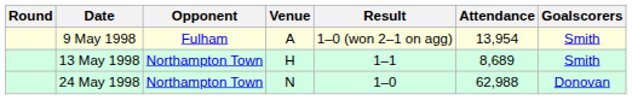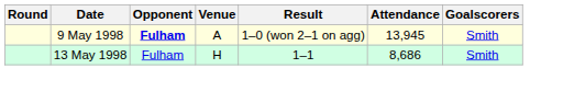 <table class="wikitable sortable" style="text-align:center">
 <tr>
 <th>Round</th>
 <th>Date</th>
 <th>Opponent</th>
 <th>Venue</th>
 <th>Result</th>
 <th>Attendance</th>
 <th>Goalscorers</th>
 </tr>
 <tr style="background-color: #ffffdd;">
 <td></td>
 <td>9 May 1998</td>
-<td><a href='#'>Fulham</a></td>
+<td><strong><a href='#'>Fulham</a></strong></td>
 <td>A</td>
 <td>1–0 (won 2–1 on agg)</td>
-<td>13,954</td>
+<td>13,945</td>
 <td><a href='#'>Smith</a></td>
 </tr>
 <tr style="background-color: #d0ffe3;">
 <td></td>
 <td>13 May 1998</td>
-<td><a href='#'>Northampton Town</a></td>
+<td><a href='#'>Fulham</a></td>
 <td>H</td>
 <td>1–1</td>
-<td>8,689</td>
+<td>8,686</td>
 <td><a href='#'>Smith</a></td>
 </tr>
-<tr style="background-color: #d0ffe3;">
-<td></td>
-<td>24 May 1998</td>
-<td><a href='#'>Northampton Town</a></td>
-<td>N</td>
-<td>1–0</td>
-<td>62,988</td>
-<td><a href='#'>Donovan</a></td>
-</tr>
 </table>
